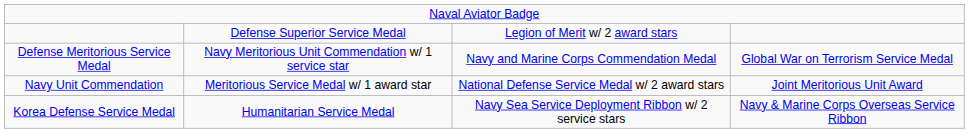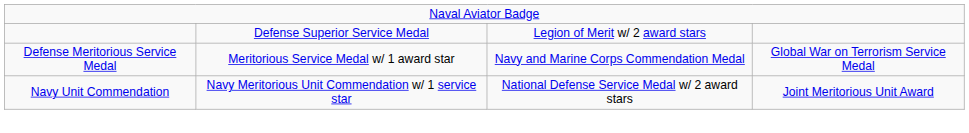 <table class="wikitable" style="margin:1em auto; text-align:center;">
 <tr>
 <td colspan="4"><a href='#'>Naval Aviator Badge</a></td>
 </tr>
 <tr>
 <td></td>
 <td><a href='#'>Defense Superior Service Medal</a></td>
 <td><a href='#'>Legion of Merit</a> w/ 2 <a href='#'>award stars</a></td>
 <td></td>
 </tr>
 <tr>
 <td><a href='#'>Defense Meritorious Service Medal</a></td>
-<td><a href='#'>Navy Meritorious Unit Commendation</a> w/ 1 <a href='#'>service star</a></td>
+<td><a href='#'>Meritorious Service Medal</a> w/ 1 award star</td>
 <td><a href='#'>Navy and Marine Corps Commendation Medal</a></td>
 <td><a href='#'>Global War on Terrorism Service Medal</a></td>
 </tr>
 <tr>
 <td><a href='#'>Navy Unit Commendation</a></td>
-<td><a href='#'>Meritorious Service Medal</a> w/ 1 award star</td>
+<td><a href='#'>Navy Meritorious Unit Commendation</a> w/ 1 <a href='#'>service star</a></td>
 <td><a href='#'>National Defense Service Medal</a> w/ 2 award stars</td>
 <td><a href='#'>Joint Meritorious Unit Award</a></td>
 </tr>
-<tr>
-<td><a href='#'>Korea Defense Service Medal</a></td>
-<td><a href='#'>Humanitarian Service Medal</a></td>
-<td><a href='#'>Navy Sea Service Deployment Ribbon</a> w/ 2 service stars</td>
-<td><a href='#'>Navy & Marine Corps Overseas Service Ribbon</a></td>
-</tr>
 </table>
